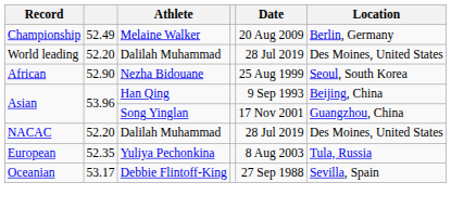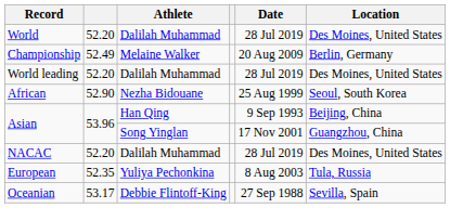 <table class="wikitable">
 <tr>
 <th>Record</th>
 <th></th>
 <th>Athlete</th>
 <th></th>
 <th>Date</th>
 <th>Location</th>
+</tr>
+<tr>
+<td><a href='#'>World</a></td>
+<td>52.20</td>
+<td><a href='#'>Dalilah Muhammad</a></td>
+<td></td>
+<td align=right>28 Jul 2019</td>
+<td><a href='#'>Des Moines</a>, United States</td>
 </tr>
 <tr>
 <td><a href='#'>Championship</a></td>
 <td>52.49</td>
 <td><a href='#'>Melaine Walker</a></td>
 <td></td>
 <td align=right>20 Aug 2009</td>
 <td><a href='#'>Berlin</a>, Germany</td>
 </tr>
 <tr>
 <td>World leading</td>
 <td>52.20</td>
 <td>Dalilah Muhammad</td>
 <td></td>
 <td align=right>28 Jul 2019</td>
 <td>Des Moines, United States</td>
 </tr>
 <tr>
 <td><a href='#'>African</a></td>
 <td>52.90</td>
 <td><a href='#'>Nezha Bidouane</a></td>
 <td></td>
 <td align=right>25 Aug 1999</td>
 <td><a href='#'>Seoul</a>, South Korea</td>
 </tr>
 <tr>
 <td rowspan=2><a href='#'>Asian</a></td>
 <td rowspan=2>53.96</td>
 <td><a href='#'>Han Qing</a></td>
 <td></td>
 <td align=right>9 Sep 1993</td>
 <td><a href='#'>Beijing</a>, China</td>
 </tr>
 <tr>
 <td><a href='#'>Song Yinglan</a></td>
 <td></td>
 <td align=right>17 Nov 2001</td>
 <td><a href='#'>Guangzhou</a>, China</td>
 </tr>
 <tr>
 <td><a href='#'>NACAC</a></td>
 <td>52.20</td>
 <td>Dalilah Muhammad</td>
 <td></td>
 <td align=right>28 Jul 2019</td>
 <td>Des Moines, United States</td>
 </tr>
 <tr>
 <td><a href='#'>European</a></td>
 <td>52.35</td>
 <td><a href='#'>Yuliya Pechonkina</a></td>
 <td></td>
 <td align=right>8 Aug 2003</td>
 <td><a href='#'>Tula, Russia</a></td>
 </tr>
 <tr>
 <td><a href='#'>Oceanian</a></td>
 <td>53.17</td>
 <td><a href='#'>Debbie Flintoff-King</a></td>
 <td></td>
 <td align=right>27 Sep 1988</td>
 <td><a href='#'>Sevilla</a>, Spain</td>
 </tr>
 </table>
